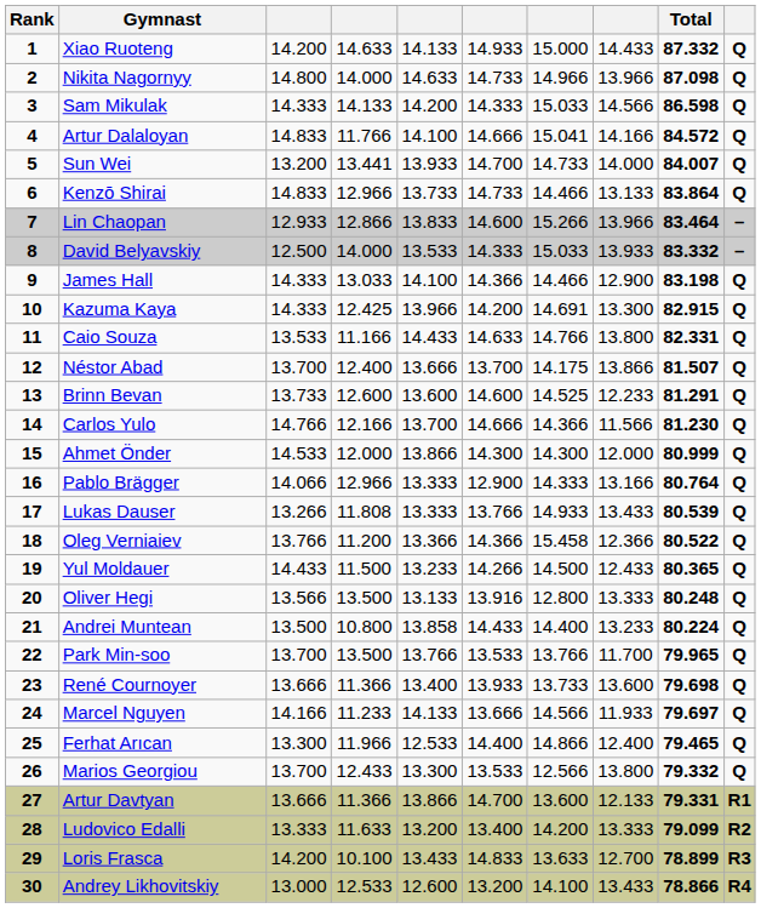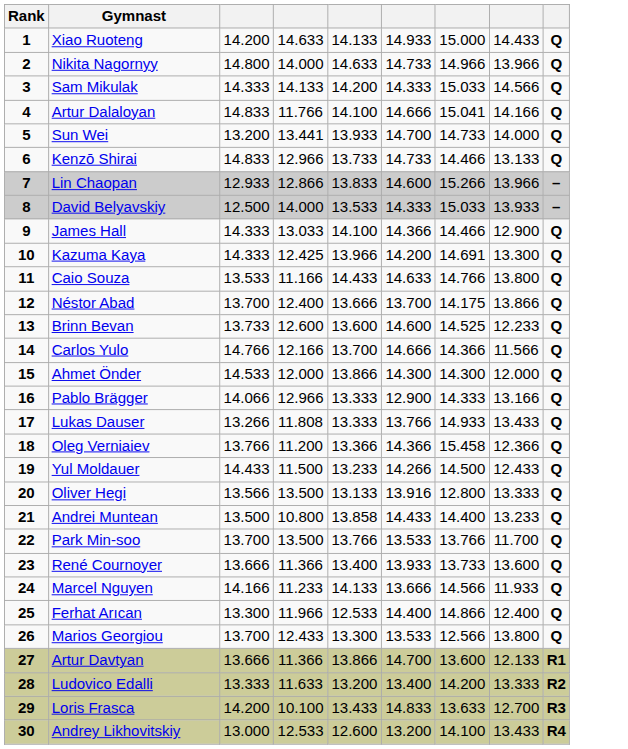 <table class="wikitable sortable" style="text-align:center; font-size:100%">
 <tr>
 <th scope="col" style="width:15px;">Rank</th>
 <th scope="col" style="width:175px;">Gymnast</th>
 <th scope="col" style="width:50px;"></th>
 <th scope="col" style="width:50px;"></th>
 <th scope="col" style="width:50px;"></th>
 <th scope="col" style="width:50px;"></th>
 <th scope="col" style="width:50px;"></th>
 <th scope="col" style="width:50px;"></th>
-<th scope="col" style="width:50px;">Total</th>
 <th scope="col" style="width:15px;"></th>
 </tr>
 <tr>
 <td scope="row" style="text-align:center;"><strong>1</strong></td>
 <td style="text-align:left;"> <a href='#'>Xiao Ruoteng</a></td>
 <td>14.200</td>
 <td>14.633</td>
 <td>14.133</td>
 <td>14.933</td>
 <td>15.000</td>
 <td>14.433</td>
-<td><strong>87.332</strong></td>
 <td><strong>Q</strong></td>
 </tr>
 <tr>
 <td scope="row" style="text-align:center;"><strong>2</strong></td>
 <td style="text-align:left;"> <a href='#'>Nikita Nagornyy</a></td>
 <td>14.800</td>
 <td>14.000</td>
 <td>14.633</td>
 <td>14.733</td>
 <td>14.966</td>
 <td>13.966</td>
-<td><strong>87.098</strong></td>
 <td><strong>Q</strong></td>
 </tr>
 <tr>
 <td scope="row" style="text-align:center;"><strong>3</strong></td>
 <td style="text-align:left;"> <a href='#'>Sam Mikulak</a></td>
 <td>14.333</td>
 <td>14.133</td>
 <td>14.200</td>
 <td>14.333</td>
 <td>15.033</td>
 <td>14.566</td>
-<td><strong>86.598</strong></td>
 <td><strong>Q</strong></td>
 </tr>
 <tr>
 <td scope="row" style="text-align:center;"><strong>4</strong></td>
 <td style="text-align:left;"> <a href='#'>Artur Dalaloyan</a></td>
 <td>14.833</td>
 <td>11.766</td>
 <td>14.100</td>
 <td>14.666</td>
 <td>15.041</td>
 <td>14.166</td>
-<td><strong>84.572</strong></td>
 <td><strong>Q</strong></td>
 </tr>
 <tr>
 <td scope="row" style="text-align:center;"><strong>5</strong></td>
 <td style="text-align:left;"> <a href='#'>Sun Wei</a></td>
 <td>13.200</td>
 <td>13.441</td>
 <td>13.933</td>
 <td>14.700</td>
 <td>14.733</td>
 <td>14.000</td>
-<td><strong>84.007</strong></td>
 <td><strong>Q</strong></td>
 </tr>
 <tr>
 <td scope="row" style="text-align:center;"><strong>6</strong></td>
 <td style="text-align:left;"> <a href='#'>Kenzō Shirai</a></td>
 <td>14.833</td>
 <td>12.966</td>
 <td>13.733</td>
 <td>14.733</td>
 <td>14.466</td>
 <td>13.133</td>
-<td><strong>83.864</strong></td>
 <td><strong>Q</strong></td>
 </tr>
 <tr style="background:#cccccc;">
 <td scope="row" style="text-align:center;"><strong>7</strong></td>
 <td style="text-align:left;"> <a href='#'>Lin Chaopan</a></td>
 <td>12.933</td>
 <td>12.866</td>
 <td>13.833</td>
 <td>14.600</td>
 <td>15.266</td>
 <td>13.966</td>
-<td><strong>83.464</strong></td>
 <td><strong>–</strong></td>
 </tr>
 <tr style="background:#cccccc;">
 <td scope="row" style="text-align:center;"><strong>8</strong></td>
 <td style="text-align:left;"> <a href='#'>David Belyavskiy</a></td>
 <td>12.500</td>
 <td>14.000</td>
 <td>13.533</td>
 <td>14.333</td>
 <td>15.033</td>
 <td>13.933</td>
-<td><strong>83.332</strong></td>
 <td><strong>–</strong></td>
 </tr>
 <tr>
 <td scope="row" style="text-align:center;"><strong>9</strong></td>
 <td style="text-align:left;"> <a href='#'>James Hall</a></td>
 <td>14.333</td>
 <td>13.033</td>
 <td>14.100</td>
 <td>14.366</td>
 <td>14.466</td>
 <td>12.900</td>
-<td><strong>83.198</strong></td>
 <td><strong>Q</strong></td>
 </tr>
 <tr>
 <td scope="row" style="text-align:center;"><strong>10</strong></td>
 <td style="text-align:left;"> <a href='#'>Kazuma Kaya</a></td>
 <td>14.333</td>
 <td>12.425</td>
 <td>13.966</td>
 <td>14.200</td>
 <td>14.691</td>
 <td>13.300</td>
-<td><strong>82.915</strong></td>
 <td><strong>Q</strong></td>
 </tr>
 <tr>
 <td scope="row" style="text-align:center;"><strong>11</strong></td>
 <td style="text-align:left;"> <a href='#'>Caio Souza</a></td>
 <td>13.533</td>
 <td>11.166</td>
 <td>14.433</td>
 <td>14.633</td>
 <td>14.766</td>
 <td>13.800</td>
-<td><strong>82.331</strong></td>
 <td><strong>Q</strong></td>
 </tr>
 <tr>
 <td scope="row" style="text-align:center;"><strong>12</strong></td>
 <td style="text-align:left;"> <a href='#'>Néstor Abad</a></td>
 <td>13.700</td>
 <td>12.400</td>
 <td>13.666</td>
 <td>13.700</td>
 <td>14.175</td>
 <td>13.866</td>
-<td><strong>81.507</strong></td>
 <td><strong>Q</strong></td>
 </tr>
 <tr>
 <td scope="row" style="text-align:center;"><strong>13</strong></td>
 <td style="text-align:left;"> <a href='#'>Brinn Bevan</a></td>
 <td>13.733</td>
 <td>12.600</td>
 <td>13.600</td>
 <td>14.600</td>
 <td>14.525</td>
 <td>12.233</td>
-<td><strong>81.291</strong></td>
 <td><strong>Q</strong></td>
 </tr>
 <tr>
 <td scope="row" style="text-align:center;"><strong>14</strong></td>
 <td style="text-align:left;"> <a href='#'>Carlos Yulo</a></td>
 <td>14.766</td>
 <td>12.166</td>
 <td>13.700</td>
 <td>14.666</td>
 <td>14.366</td>
 <td>11.566</td>
-<td><strong>81.230</strong></td>
 <td><strong>Q</strong></td>
 </tr>
 <tr>
 <td scope="row" style="text-align:center;"><strong>15</strong></td>
 <td style="text-align:left;"> <a href='#'>Ahmet Önder</a></td>
 <td>14.533</td>
 <td>12.000</td>
 <td>13.866</td>
 <td>14.300</td>
 <td>14.300</td>
 <td>12.000</td>
-<td><strong>80.999</strong></td>
 <td><strong>Q</strong></td>
 </tr>
 <tr>
 <td scope="row" style="text-align:center;"><strong>16</strong></td>
 <td style="text-align:left;"> <a href='#'>Pablo Brägger</a></td>
 <td>14.066</td>
 <td>12.966</td>
 <td>13.333</td>
 <td>12.900</td>
 <td>14.333</td>
 <td>13.166</td>
-<td><strong>80.764</strong></td>
 <td><strong>Q</strong></td>
 </tr>
 <tr>
 <td scope="row" style="text-align:center;"><strong>17</strong></td>
 <td style="text-align:left;"> <a href='#'>Lukas Dauser</a></td>
 <td>13.266</td>
 <td>11.808</td>
 <td>13.333</td>
 <td>13.766</td>
 <td>14.933</td>
 <td>13.433</td>
-<td><strong>80.539</strong></td>
 <td><strong>Q</strong></td>
 </tr>
 <tr>
 <td scope="row" style="text-align:center;"><strong>18</strong></td>
 <td style="text-align:left;"> <a href='#'>Oleg Verniaiev</a></td>
 <td>13.766</td>
 <td>11.200</td>
 <td>13.366</td>
 <td>14.366</td>
 <td>15.458</td>
 <td>12.366</td>
-<td><strong>80.522</strong></td>
 <td><strong>Q</strong></td>
 </tr>
 <tr>
 <td scope="row" style="text-align:center;"><strong>19</strong></td>
 <td style="text-align:left;"> <a href='#'>Yul Moldauer</a></td>
 <td>14.433</td>
 <td>11.500</td>
 <td>13.233</td>
 <td>14.266</td>
 <td>14.500</td>
 <td>12.433</td>
-<td><strong>80.365</strong></td>
 <td><strong>Q</strong></td>
 </tr>
 <tr>
 <td scope="row" style="text-align:center;"><strong>20</strong></td>
 <td style="text-align:left;"> <a href='#'>Oliver Hegi</a></td>
 <td>13.566</td>
 <td>13.500</td>
 <td>13.133</td>
 <td>13.916</td>
 <td>12.800</td>
 <td>13.333</td>
-<td><strong>80.248</strong></td>
 <td><strong>Q</strong></td>
 </tr>
 <tr>
 <td scope="row" style="text-align:center;"><strong>21</strong></td>
 <td style="text-align:left;"> <a href='#'>Andrei Muntean</a></td>
 <td>13.500</td>
 <td>10.800</td>
 <td>13.858</td>
 <td>14.433</td>
 <td>14.400</td>
 <td>13.233</td>
-<td><strong>80.224</strong></td>
 <td><strong>Q</strong></td>
 </tr>
 <tr>
 <td scope="row" style="text-align:center;"><strong>22</strong></td>
 <td style="text-align:left;"> <a href='#'>Park Min-soo</a></td>
 <td>13.700</td>
 <td>13.500</td>
 <td>13.766</td>
 <td>13.533</td>
 <td>13.766</td>
 <td>11.700</td>
-<td><strong>79.965</strong></td>
 <td><strong>Q</strong></td>
 </tr>
 <tr>
 <td scope="row" style="text-align:center;"><strong>23</strong></td>
 <td style="text-align:left;"> <a href='#'>René Cournoyer</a></td>
 <td>13.666</td>
 <td>11.366</td>
 <td>13.400</td>
 <td>13.933</td>
 <td>13.733</td>
 <td>13.600</td>
-<td><strong>79.698</strong></td>
 <td><strong>Q</strong></td>
 </tr>
 <tr>
 <td scope="row" style="text-align:center;"><strong>24</strong></td>
 <td style="text-align:left;"> <a href='#'>Marcel Nguyen</a></td>
 <td>14.166</td>
 <td>11.233</td>
 <td>14.133</td>
 <td>13.666</td>
 <td>14.566</td>
 <td>11.933</td>
-<td><strong>79.697</strong></td>
 <td><strong>Q</strong></td>
 </tr>
 <tr>
 <td scope="row" style="text-align:center;"><strong>25</strong></td>
 <td style="text-align:left;"> <a href='#'>Ferhat Arıcan</a></td>
 <td>13.300</td>
 <td>11.966</td>
 <td>12.533</td>
 <td>14.400</td>
 <td>14.866</td>
 <td>12.400</td>
-<td><strong>79.465</strong></td>
 <td><strong>Q</strong></td>
 </tr>
 <tr>
 <td scope="row" style="text-align:center;"><strong>26</strong></td>
 <td style="text-align:left;"> <a href='#'>Marios Georgiou</a></td>
 <td>13.700</td>
 <td>12.433</td>
 <td>13.300</td>
 <td>13.533</td>
 <td>12.566</td>
 <td>13.800</td>
-<td><strong>79.332</strong></td>
 <td><strong>Q</strong></td>
 </tr>
 <tr style="background:#cccc99;">
 <td scope="row" style="text-align:center;"><strong>27</strong></td>
 <td style="text-align:left;"> <a href='#'>Artur Davtyan</a></td>
 <td>13.666</td>
 <td>11.366</td>
 <td>13.866</td>
 <td>14.700</td>
 <td>13.600</td>
 <td>12.133</td>
-<td><strong>79.331</strong></td>
 <td><strong>R1</strong></td>
 </tr>
 <tr style="background:#cccc99;">
 <td scope="row" style="text-align:center;"><strong>28</strong></td>
 <td style="text-align:left;"> <a href='#'>Ludovico Edalli</a></td>
 <td>13.333</td>
 <td>11.633</td>
 <td>13.200</td>
 <td>13.400</td>
 <td>14.200</td>
 <td>13.333</td>
-<td><strong>79.099</strong></td>
 <td><strong>R2</strong></td>
 </tr>
 <tr style="background:#cccc99;">
 <td scope="row" style="text-align:center;"><strong>29</strong></td>
 <td style="text-align:left;"> <a href='#'>Loris Frasca</a></td>
 <td>14.200</td>
 <td>10.100</td>
 <td>13.433</td>
 <td>14.833</td>
 <td>13.633</td>
 <td>12.700</td>
-<td><strong>78.899</strong></td>
 <td><strong>R3</strong></td>
 </tr>
 <tr style="background:#cccc99;">
 <td scope="row" style="text-align:center;"><strong>30</strong></td>
 <td style="text-align:left;"> <a href='#'>Andrey Likhovitskiy</a></td>
 <td>13.000</td>
 <td>12.533</td>
 <td>12.600</td>
 <td>13.200</td>
 <td>14.100</td>
 <td>13.433</td>
-<td><strong>78.866</strong></td>
 <td><strong>R4</strong></td>
 </tr>
 </table>
